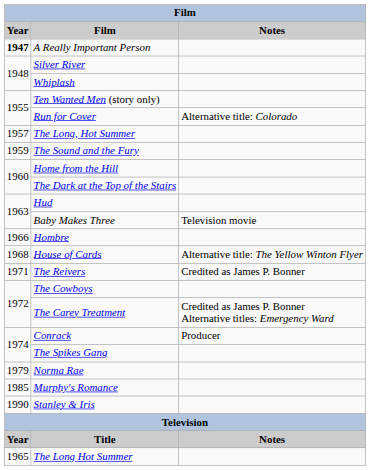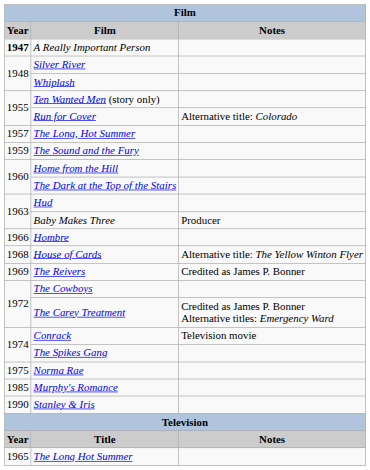 <table class="wikitable" background: #f9f9f9;>
 <tr align="center">
 <th colspan=4 style="background:#B0C4DE;">Film</th>
 </tr>
 <tr align="center">
 <th style="background: #CCCCCC;">Year</th>
 <th style="background: #CCCCCC;">Film</th>
 <th style="background: #CCCCCC;">Notes</th>
 </tr>
 <tr>
 <td><strong>1947</strong></td>
 <td><em>A Really Important Person</em></td>
 <td></td>
 </tr>
 <tr>
 <td rowspan=2>1948</td>
 <td><em><a href='#'>Silver River</a></em></td>
 <td></td>
 </tr>
 <tr>
 <td><em><a href='#'>Whiplash</a></em></td>
 <td></td>
 </tr>
 <tr>
 <td rowspan=2>1955</td>
 <td><em><a href='#'>Ten Wanted Men</a></em> (story only)</td>
 <td></td>
 </tr>
 <tr>
 <td><em><a href='#'>Run for Cover</a></em></td>
 <td>Alternative title: <em>Colorado</em></td>
 </tr>
 <tr>
 <td>1957</td>
 <td><em><a href='#'>The Long, Hot Summer</a></em></td>
 <td></td>
 </tr>
 <tr>
 <td>1959</td>
 <td><em><a href='#'>The Sound and the Fury</a></em></td>
 <td></td>
 </tr>
 <tr>
 <td rowspan=2>1960</td>
 <td><em><a href='#'>Home from the Hill</a></em></td>
 <td></td>
 </tr>
 <tr>
 <td><em><a href='#'>The Dark at the Top of the Stairs</a></em></td>
 <td></td>
 </tr>
 <tr>
 <td rowspan=2>1963</td>
 <td><em><a href='#'>Hud</a></em></td>
 <td></td>
 </tr>
 <tr>
 <td><em>Baby Makes Three</em></td>
-<td>Television movie</td>
+<td>Producer</td>
 </tr>
 <tr>
 <td>1966</td>
 <td><em><a href='#'>Hombre</a></em></td>
 <td></td>
 </tr>
 <tr>
 <td>1968</td>
 <td><em><a href='#'>House of Cards</a></em></td>
 <td>Alternative title: <em>The Yellow Winton Flyer</em></td>
 </tr>
 <tr>
-<td>1971</td>
+<td>1969</td>
 <td><em><a href='#'>The Reivers</a></em></td>
 <td>Credited as James P. Bonner</td>
 </tr>
 <tr>
 <td rowspan=2>1972</td>
 <td><em><a href='#'>The Cowboys</a></em></td>
 <td></td>
 </tr>
 <tr>
 <td><em><a href='#'>The Carey Treatment</a></em></td>
 <td>Credited as James P. Bonner<br>Alternative titles: <em>Emergency Ward</em></td>
 </tr>
 <tr>
 <td rowspan=2>1974</td>
 <td><em><a href='#'>Conrack</a></em></td>
-<td>Producer</td>
+<td>Television movie</td>
 </tr>
 <tr>
 <td><em><a href='#'>The Spikes Gang</a></em></td>
 <td></td>
 </tr>
 <tr>
-<td>1979</td>
+<td>1975</td>
 <td><em><a href='#'>Norma Rae</a></em></td>
 <td></td>
 </tr>
 <tr>
 <td>1985</td>
 <td><em><a href='#'>Murphy's Romance</a></em></td>
 <td></td>
 </tr>
 <tr>
 <td>1990</td>
 <td><em><a href='#'>Stanley & Iris</a></em></td>
 <td></td>
 </tr>
 <tr align="center">
 <th colspan=4 style="background:#B0C4DE;">Television</th>
 </tr>
 <tr align="center">
 <th style="background: #CCCCCC;">Year</th>
 <th style="background: #CCCCCC;">Title</th>
 <th style="background: #CCCCCC;">Notes</th>
 </tr>
 <tr>
 <td>1965</td>
 <td><em><a href='#'>The Long Hot Summer</a></em></td>
 <td></td>
 </tr>
 </table>
